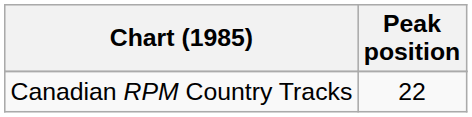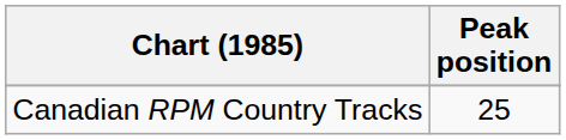 <table class="wikitable sortable">
 <tr>
 <th align="left">Chart (1985)</th>
 <th align="center">Peak<br>position</th>
 </tr>
 <tr>
 </tr>
 <tr>
 <td align="left">Canadian <em>RPM</em> Country Tracks</td>
-<td align="center">22</td>
+<td align="center">25</td>
 </tr>
 </table>
